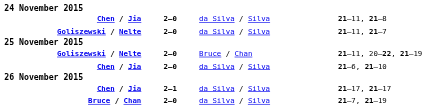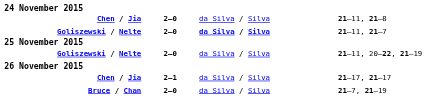 <table style="width:100%;" cellspacing="1">
 <tr>
 <th width=25%></th>
 <th width=10%></th>
 <th width=25%></th>
 </tr>
 <tr>
 <td><strong>24 November 2015</strong></td>
 </tr>
 <tr style=font-size:90%>
 <td align=right><strong> <a href='#'>Chen</a> / <a href='#'>Jia</a></strong></td>
 <td align=center><strong> 2–0 </strong></td>
 <td> <a href='#'>da Silva</a> / <a href='#'>Silva</a></td>
 <td><strong>21</strong>–11, <strong>21</strong>–8</td>
 </tr>
 <tr>
 <td></td>
 </tr>
 <tr style=font-size:90%>
 <td align=right><strong> <a href='#'>Goliszewski</a> / <a href='#'>Nelte</a></strong></td>
 <td align=center><strong> 2–0 </strong></td>
-<td> <a href='#'>da Silva</a> / <a href='#'>Silva</a></td>
+<td><strong> <a href='#'>da Silva</a> / <a href='#'>Silva</a></strong></td>
 <td><strong>21</strong>–11, <strong>21</strong>–7</td>
 </tr>
 <tr>
 <td><strong>25 November 2015</strong></td>
 </tr>
 <tr style=font-size:90%>
 <td align=right><strong> <a href='#'>Goliszewski</a> / <a href='#'>Nelte</a></strong></td>
 <td align=center><strong> 2–0 </strong></td>
-<td> <a href='#'>Bruce</a> / <a href='#'>Chan</a></td>
+<td> <a href='#'>da Silva</a> / <a href='#'>Silva</a></td>
 <td><strong>21</strong>–11, 20–<strong>22</strong>, <strong>21</strong>–19</td>
 <td></td>
 </tr>
 <tr>
-<td></td>
-</tr>
-<tr style=font-size:90%>
-<td align=right><strong> <a href='#'>Chen</a> / <a href='#'>Jia</a></strong></td>
-<td align=center><strong> 2–0 </strong></td>
-<td> <a href='#'>da Silva</a> / <a href='#'>Silva</a></td>
-<td><strong>21</strong>–6, <strong>21</strong>–10</td>
 <td></td>
 </tr>
 <tr>
 <td><strong>26 November 2015</strong></td>
 </tr>
 <tr style=font-size:90%>
 <td align=right><strong> <a href='#'>Chen</a> / <a href='#'>Jia</a></strong></td>
 <td align=center><strong> 2–1 </strong></td>
 <td> <a href='#'>da Silva</a> / <a href='#'>Silva</a></td>
 <td><strong>21</strong>–17, <strong>21</strong>–17</td>
 </tr>
 <tr>
 <td></td>
 </tr>
 <tr style=font-size:90%>
 <td align=right><strong> <a href='#'>Bruce</a> / <a href='#'>Chan</a></strong></td>
 <td align=center><strong> 2–0 </strong></td>
 <td> <a href='#'>da Silva</a> / <a href='#'>Silva</a></td>
 <td><strong>21</strong>–7, <strong>21</strong>–19</td>
 <td></td>
 </tr>
 </table>
